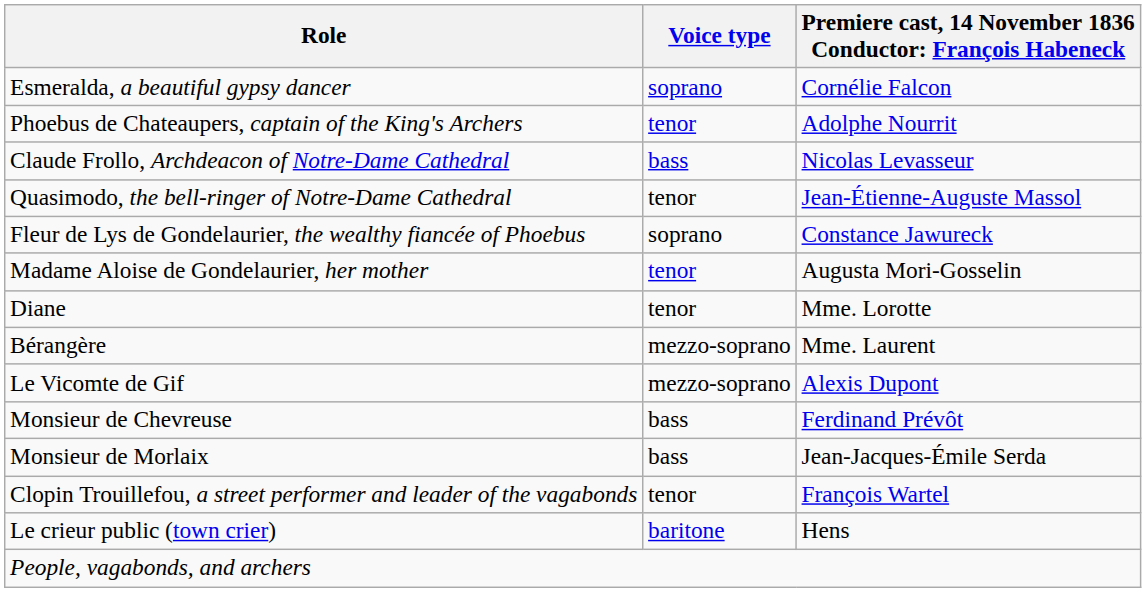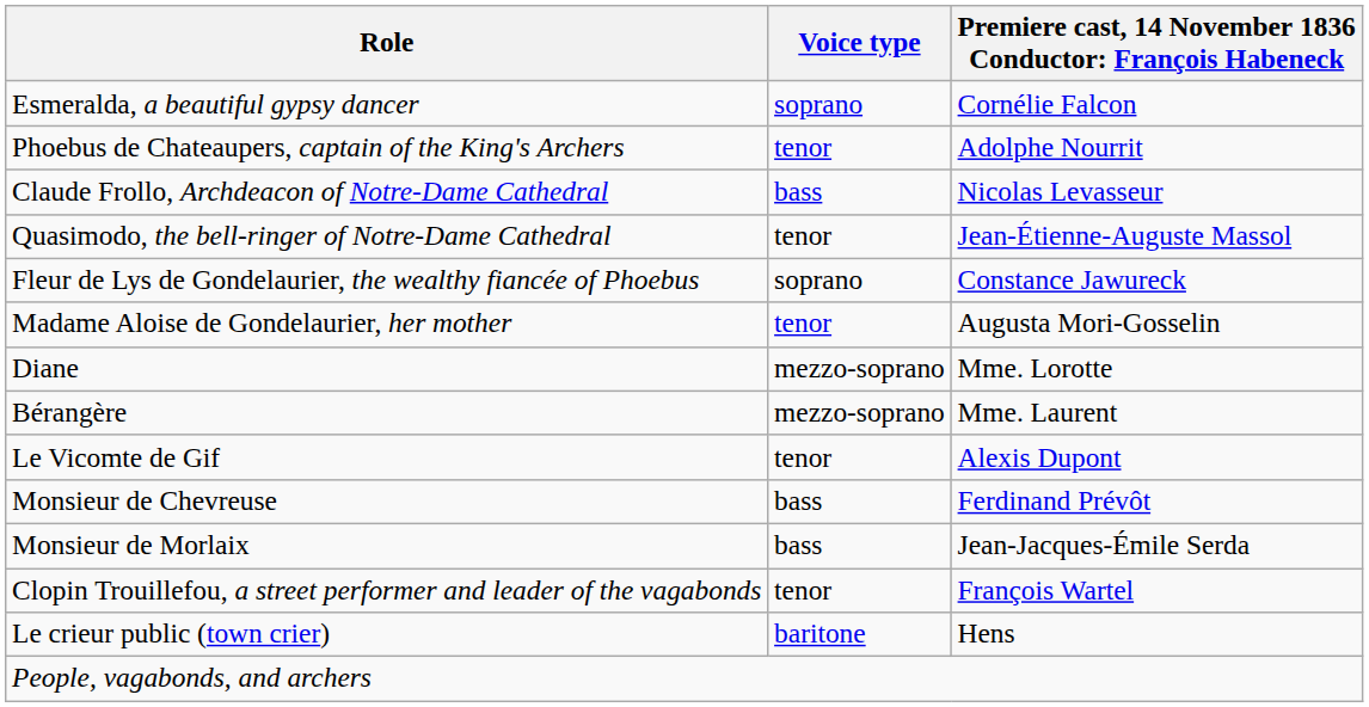 <table class="wikitable">
 <tr>
 <th>Role</th>
 <th><a href='#'>Voice type</a></th>
 <th>Premiere cast, 14 November 1836<br>Conductor: <a href='#'>François Habeneck</a></th>
 </tr>
 <tr>
 <td>Esmeralda, <em>a beautiful gypsy dancer</em></td>
 <td><a href='#'>soprano</a></td>
 <td><a href='#'>Cornélie Falcon</a></td>
 </tr>
 <tr>
 <td>Phoebus de Chateaupers, <em>captain of the King's Archers</em></td>
 <td><a href='#'>tenor</a></td>
 <td><a href='#'>Adolphe Nourrit</a></td>
 </tr>
 <tr>
 <td>Claude Frollo, <em>Archdeacon of <a href='#'>Notre-Dame Cathedral</a></em></td>
 <td><a href='#'>bass</a></td>
 <td><a href='#'>Nicolas Levasseur</a></td>
 </tr>
 <tr>
 <td>Quasimodo, <em>the bell-ringer of Notre-Dame Cathedral</em></td>
 <td>tenor</td>
 <td><a href='#'>Jean-Étienne-Auguste Massol</a></td>
 </tr>
 <tr>
 <td>Fleur de Lys de Gondelaurier, <em>the wealthy fiancée of Phoebus</em></td>
 <td>soprano</td>
 <td><a href='#'>Constance Jawureck</a></td>
 </tr>
 <tr>
 <td>Madame Aloise de Gondelaurier, <em>her mother</em></td>
 <td><a href='#'>tenor</a></td>
 <td>Augusta Mori-Gosselin</td>
 </tr>
 <tr>
 <td>Diane</td>
-<td>tenor</td>
+<td>mezzo-soprano</td>
 <td>Mme. Lorotte</td>
 </tr>
 <tr>
 <td>Bérangère</td>
 <td>mezzo-soprano</td>
 <td>Mme. Laurent</td>
 </tr>
 <tr>
 <td>Le Vicomte de Gif</td>
-<td>mezzo-soprano</td>
+<td>tenor</td>
 <td><a href='#'>Alexis Dupont</a></td>
 </tr>
 <tr>
 <td>Monsieur de Chevreuse</td>
 <td>bass</td>
 <td><a href='#'>Ferdinand Prévôt</a></td>
 </tr>
 <tr>
 <td>Monsieur de Morlaix</td>
 <td>bass</td>
 <td>Jean-Jacques-Émile Serda</td>
 </tr>
 <tr>
 <td>Clopin Trouillefou, <em>a street performer and leader of the vagabonds</em></td>
 <td>tenor</td>
 <td><a href='#'>François Wartel</a></td>
 </tr>
 <tr>
 <td>Le crieur public (<a href='#'>town crier</a>)</td>
 <td><a href='#'>baritone</a></td>
 <td>Hens</td>
 </tr>
 <tr>
 <td colspan="3"><em>People, vagabonds, and archers</em></td>
 </tr>
 </table>
